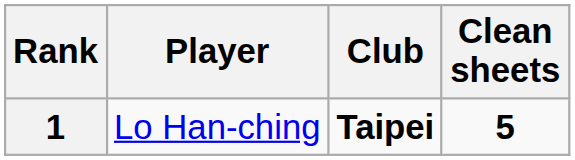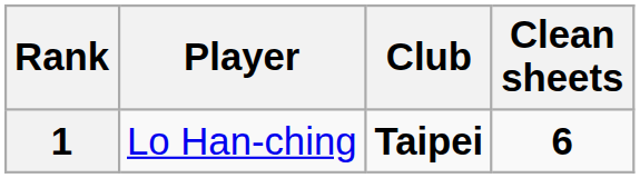 <table class="wikitable" style="text-align:center">
 <tr>
 <th>Rank</th>
 <th>Player</th>
 <th>Club</th>
 <th>Clean<br>sheets</th>
 </tr>
 <tr>
 <th>1</th>
 <td align="left"> <a href='#'>Lo Han-ching</a></td>
 <td align="left"><strong>Taipei</strong></td>
-<td><strong>5</strong></td>
+<td><strong>6</strong></td>
 </tr>
 </table>
